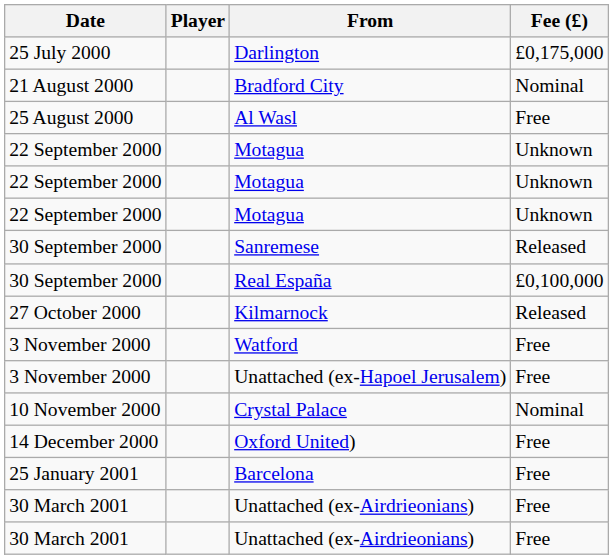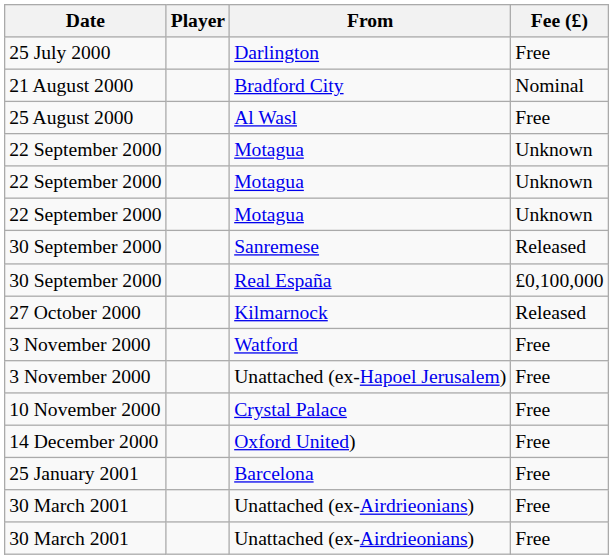 <table class="wikitable sortable" style="font-size:95%">
 <tr>
 <th>Date</th>
 <th>Player</th>
 <th>From</th>
 <th>Fee (£)</th>
 </tr>
 <tr>
 <td>25 July 2000</td>
 <td> </td>
 <td><a href='#'>Darlington</a></td>
-<td>£0,175,000</td>
+<td>Free</td>
 </tr>
 <tr>
 <td>21 August 2000</td>
 <td> </td>
 <td><a href='#'>Bradford City</a></td>
 <td>Nominal</td>
 </tr>
 <tr>
 <td>25 August 2000</td>
 <td> </td>
 <td><a href='#'>Al Wasl</a></td>
 <td>Free</td>
 </tr>
 <tr>
 <td>22 September 2000</td>
 <td> </td>
 <td><a href='#'>Motagua</a></td>
 <td>Unknown</td>
 </tr>
 <tr>
 <td>22 September 2000</td>
 <td> </td>
 <td><a href='#'>Motagua</a></td>
 <td>Unknown</td>
 </tr>
 <tr>
 <td>22 September 2000</td>
 <td> </td>
 <td><a href='#'>Motagua</a></td>
 <td>Unknown</td>
 </tr>
 <tr>
 <td>30 September 2000</td>
 <td> </td>
 <td><a href='#'>Sanremese</a></td>
 <td>Released</td>
 </tr>
 <tr>
 <td>30 September 2000</td>
 <td> </td>
 <td><a href='#'>Real España</a></td>
 <td>£0,100,000</td>
 </tr>
 <tr>
 <td>27 October 2000</td>
 <td> </td>
 <td><a href='#'>Kilmarnock</a></td>
 <td>Released</td>
 </tr>
 <tr>
 <td>3 November 2000</td>
 <td> </td>
 <td><a href='#'>Watford</a></td>
 <td>Free</td>
 </tr>
 <tr>
 <td>3 November 2000</td>
 <td> </td>
 <td>Unattached (ex-<a href='#'>Hapoel Jerusalem</a>)</td>
 <td>Free</td>
 </tr>
 <tr>
 <td>10 November 2000</td>
 <td> </td>
 <td><a href='#'>Crystal Palace</a></td>
-<td>Nominal</td>
+<td>Free</td>
 </tr>
 <tr>
 <td>14 December 2000</td>
 <td> </td>
 <td><a href='#'>Oxford United</a>)</td>
 <td>Free</td>
 </tr>
 <tr>
 <td>25 January 2001</td>
 <td> </td>
 <td><a href='#'>Barcelona</a></td>
 <td>Free</td>
 </tr>
 <tr>
 <td>30 March 2001</td>
 <td> </td>
 <td>Unattached (ex-<a href='#'>Airdrieonians</a>)</td>
 <td>Free</td>
 </tr>
 <tr>
 <td>30 March 2001</td>
 <td> </td>
 <td>Unattached (ex-<a href='#'>Airdrieonians</a>)</td>
 <td>Free</td>
 </tr>
 </table>
